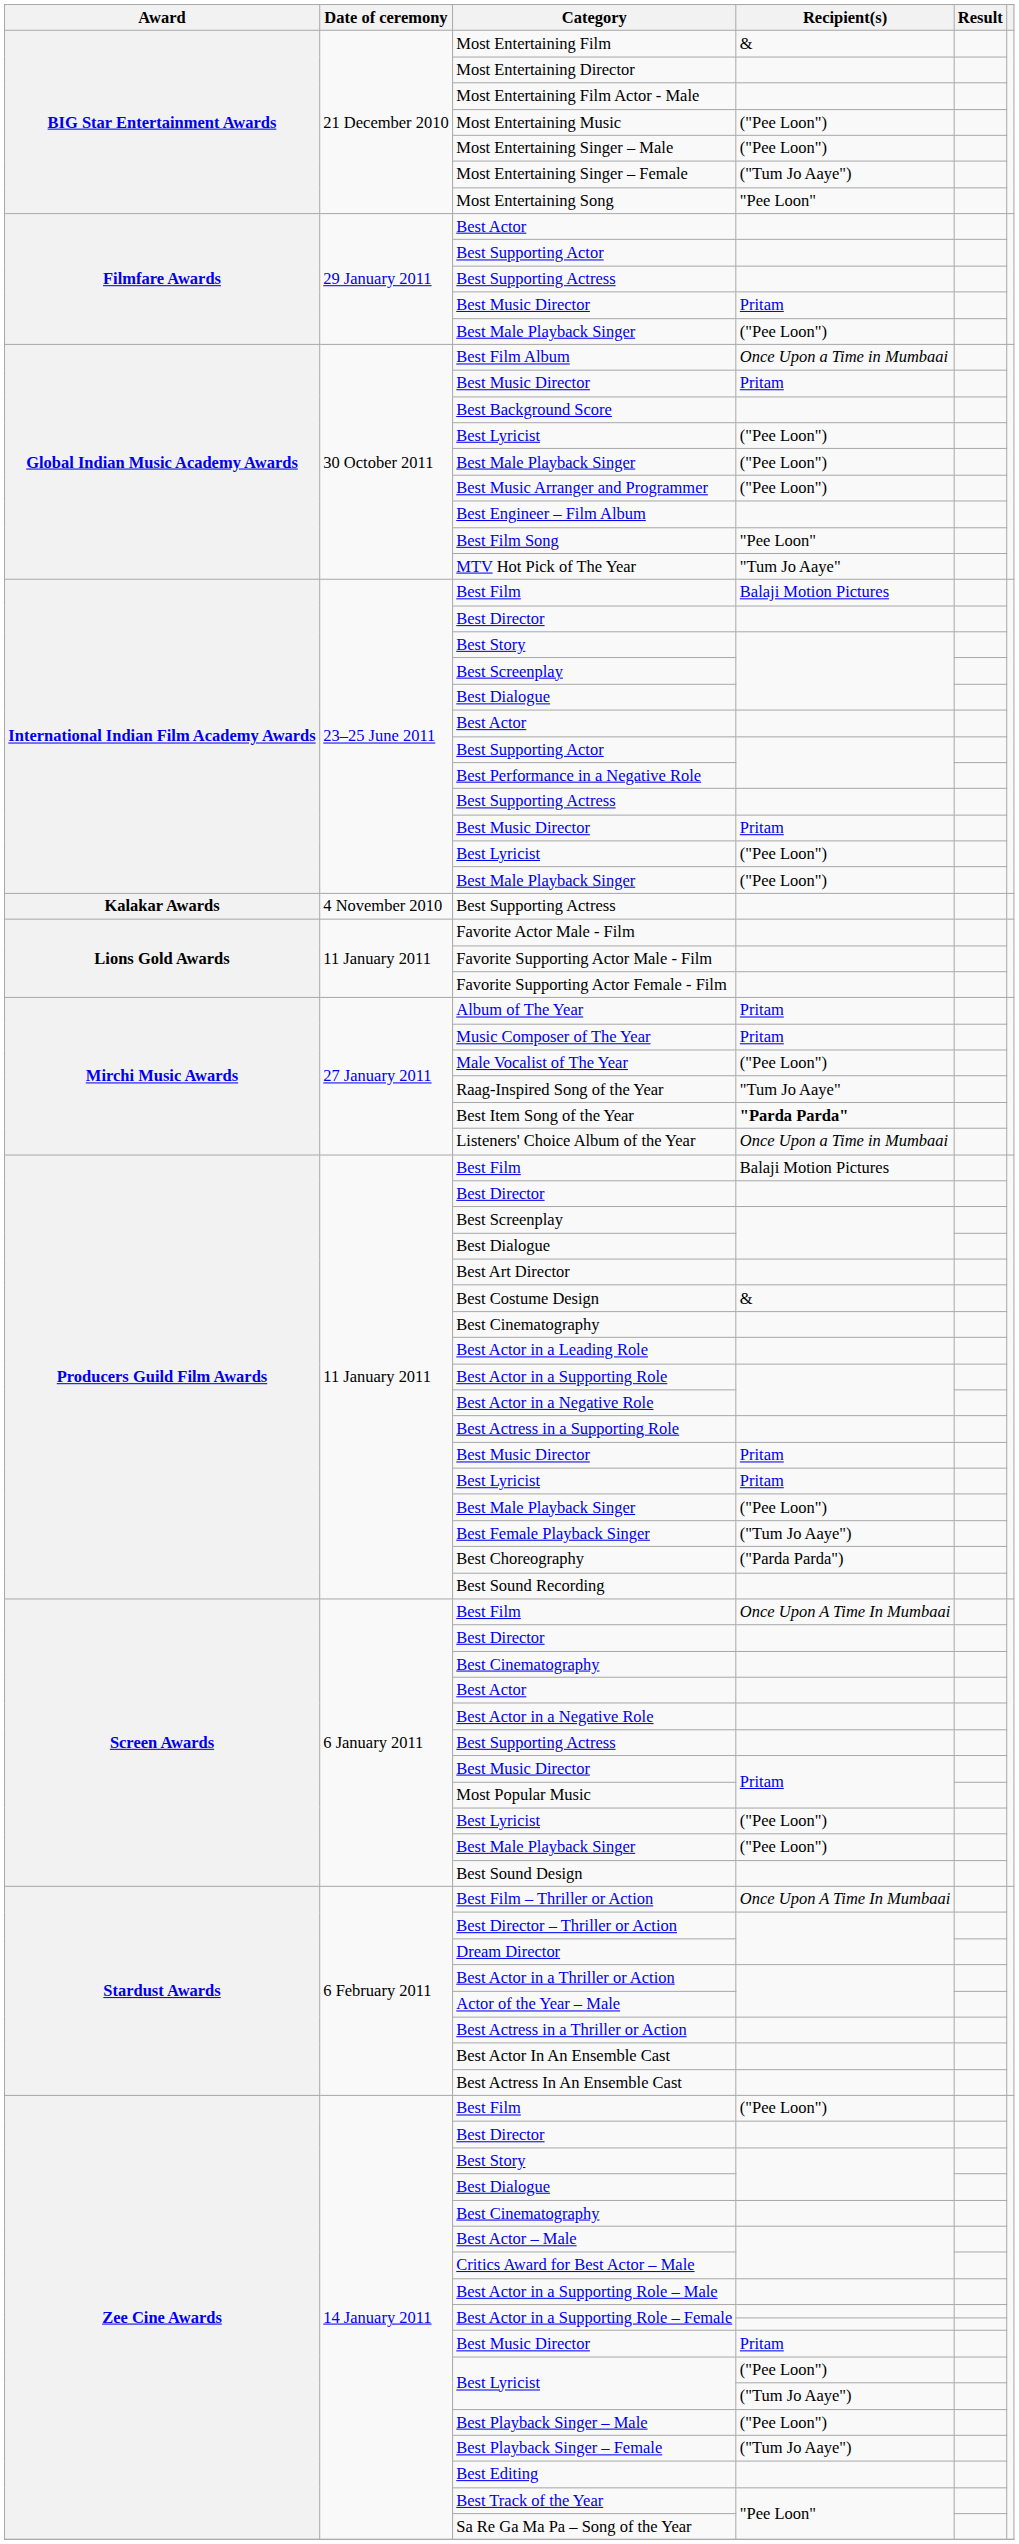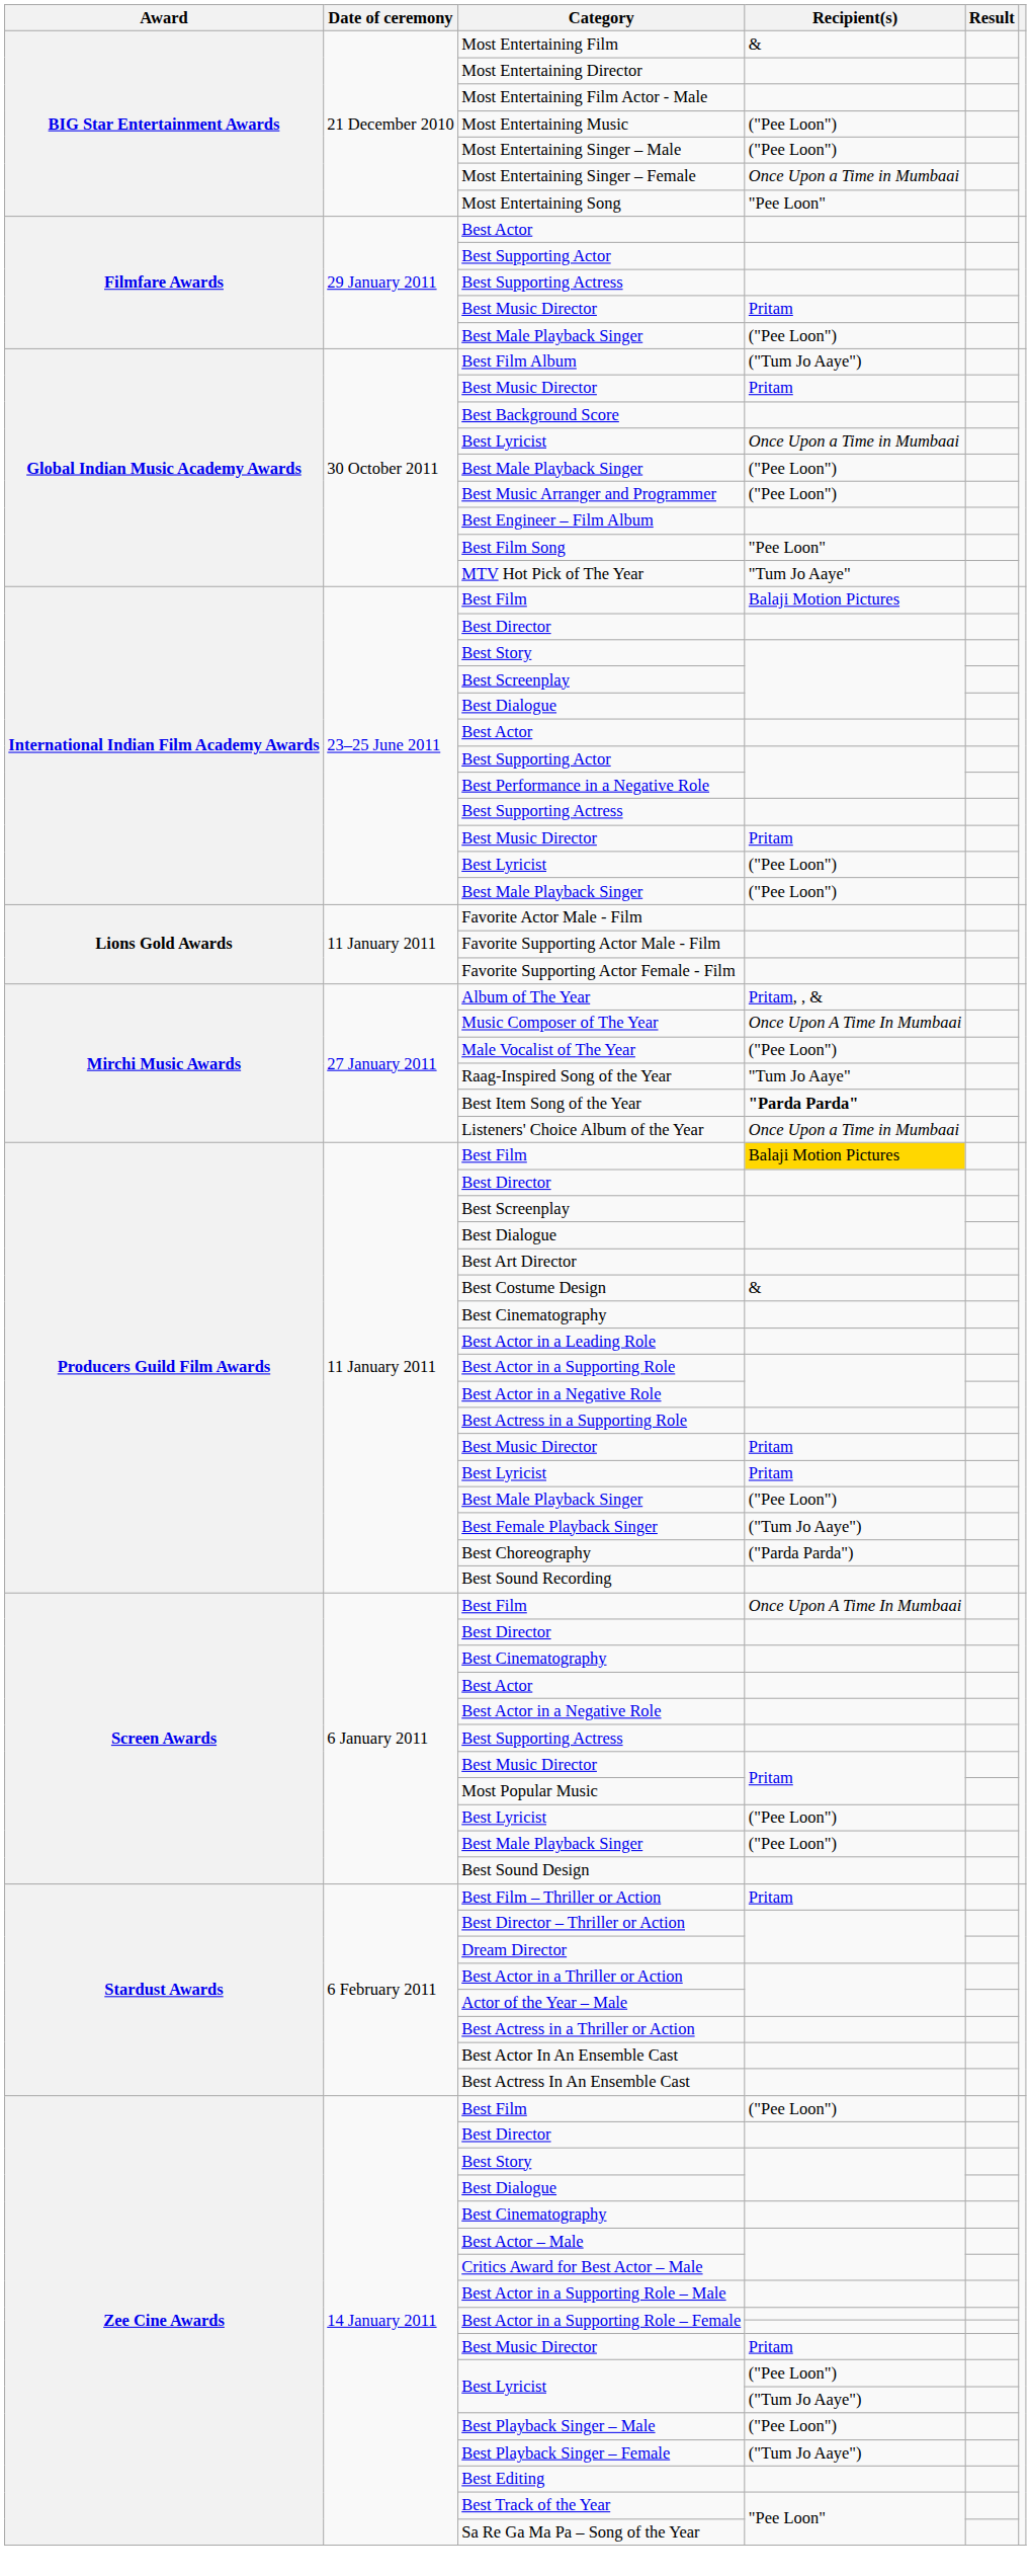 <table class="wikitable plainrowheaders sortable">
 <tr>
 <th scope="col">Award</th>
 <th scope="col">Date of ceremony</th>
 <th scope="col">Category</th>
 <th scope="col">Recipient(s)</th>
 <th scope="col" class="unsortable">Result</th>
 <th scope="col" class="unsortable"></th>
 </tr>
 <tr>
 <th scope="row" rowspan="7"><a href='#'>BIG Star Entertainment Awards</a></th>
 <td rowspan="7">21 December 2010</td>
 <td>Most Entertaining Film</td>
 <td> & </td>
 <td></td>
 <td style="text-align:center;" rowspan="7"></td>
 </tr>
 <tr>
 <td>Most Entertaining Director</td>
 <td></td>
 <td></td>
 </tr>
 <tr>
 <td>Most Entertaining Film Actor - Male</td>
 <td></td>
 <td></td>
 </tr>
 <tr>
 <td>Most Entertaining Music</td>
 <td> ("Pee Loon")</td>
 <td></td>
 </tr>
 <tr>
 <td>Most Entertaining Singer – Male</td>
 <td> ("Pee Loon")</td>
 <td></td>
 </tr>
 <tr>
 <td>Most Entertaining Singer – Female</td>
-<td> ("Tum Jo Aaye")</td>
+<td><em>Once Upon a Time in Mumbaai</em></td>
 <td></td>
 </tr>
 <tr>
 <td>Most Entertaining Song</td>
 <td>"Pee Loon"</td>
 <td></td>
 </tr>
 <tr>
 <th scope="row" rowspan="5"><a href='#'>Filmfare Awards</a></th>
 <td rowspan="5"><a href='#'>29 January 2011</a></td>
 <td><a href='#'>Best Actor</a></td>
 <td></td>
 <td></td>
 <td style="text-align:center;" rowspan="5"></td>
 </tr>
 <tr>
 <td><a href='#'>Best Supporting Actor</a></td>
 <td></td>
 <td></td>
 </tr>
 <tr>
 <td><a href='#'>Best Supporting Actress</a></td>
 <td></td>
 <td></td>
 </tr>
 <tr>
 <td><a href='#'>Best Music Director</a></td>
 <td><a href='#'>Pritam</a></td>
 <td></td>
 </tr>
 <tr>
 <td><a href='#'>Best Male Playback Singer</a></td>
 <td> ("Pee Loon")</td>
 <td></td>
 </tr>
 <tr>
 <th scope="row" rowspan="9"><a href='#'>Global Indian Music Academy Awards</a></th>
 <td rowspan="9">30 October 2011</td>
 <td><a href='#'>Best Film Album</a></td>
-<td><em>Once Upon a Time in Mumbaai</em></td>
+<td> ("Tum Jo Aaye")</td>
 <td></td>
 <td style="text-align:center;" rowspan="9"><br></td>
 </tr>
 <tr>
 <td><a href='#'>Best Music Director</a></td>
 <td><a href='#'>Pritam</a></td>
 <td></td>
 </tr>
 <tr>
 <td><a href='#'>Best Background Score</a></td>
 <td></td>
 <td></td>
 </tr>
 <tr>
 <td><a href='#'>Best Lyricist</a></td>
-<td> ("Pee Loon")</td>
+<td><em>Once Upon a Time in Mumbaai</em></td>
 <td></td>
 </tr>
 <tr>
 <td><a href='#'>Best Male Playback Singer</a></td>
 <td> ("Pee Loon")</td>
 <td></td>
 </tr>
 <tr>
 <td><a href='#'>Best Music Arranger and Programmer</a></td>
 <td> ("Pee Loon")</td>
 <td></td>
 </tr>
 <tr>
 <td><a href='#'>Best Engineer – Film Album</a></td>
 <td></td>
 <td></td>
 </tr>
 <tr>
 <td><a href='#'>Best Film Song</a></td>
 <td>"Pee Loon"</td>
 <td></td>
 </tr>
 <tr>
 <td><a href='#'>MTV</a> Hot Pick of The Year</td>
 <td>"Tum Jo Aaye"</td>
 <td></td>
 </tr>
 <tr>
 <th scope="row" rowspan="12"><a href='#'>International Indian Film Academy Awards</a></th>
 <td rowspan="12"><a href='#'>23–25 June 2011</a></td>
 <td><a href='#'>Best Film</a></td>
 <td><a href='#'>Balaji Motion Pictures</a></td>
 <td></td>
 <td style="text-align:center;" rowspan="12"><br></td>
 </tr>
 <tr>
 <td><a href='#'>Best Director</a></td>
 <td></td>
 <td></td>
 </tr>
 <tr>
 <td><a href='#'>Best Story</a></td>
 <td rowspan="3"></td>
 <td></td>
 </tr>
 <tr>
 <td><a href='#'>Best Screenplay</a></td>
 <td></td>
 </tr>
 <tr>
 <td><a href='#'>Best Dialogue</a></td>
 <td></td>
 </tr>
 <tr>
 <td><a href='#'>Best Actor</a></td>
 <td></td>
 <td></td>
 </tr>
 <tr>
 <td><a href='#'>Best Supporting Actor</a></td>
 <td rowspan="2"></td>
 <td></td>
 </tr>
 <tr>
 <td><a href='#'>Best Performance in a Negative Role</a></td>
 <td></td>
 </tr>
 <tr>
 <td><a href='#'>Best Supporting Actress</a></td>
 <td></td>
 <td></td>
 </tr>
 <tr>
 <td><a href='#'>Best Music Director</a></td>
 <td><a href='#'>Pritam</a></td>
 <td></td>
 </tr>
 <tr>
 <td><a href='#'>Best Lyricist</a></td>
 <td> ("Pee Loon")</td>
 <td></td>
 </tr>
 <tr>
 <td><a href='#'>Best Male Playback Singer</a></td>
 <td> ("Pee Loon")</td>
 <td></td>
 </tr>
 <tr>
-<th scope="row">Kalakar Awards</th>
-<td>4 November 2010</td>
-<td>Best Supporting Actress</td>
-<td></td>
-<td></td>
-<td style="text-align:center;"></td>
-</tr>
-<tr>
 <th scope="row" rowspan="3">Lions Gold Awards</th>
 <td rowspan="3">11 January 2011</td>
 <td>Favorite Actor Male - Film</td>
 <td></td>
 <td></td>
 <td style="text-align:center;" rowspan="3"></td>
 </tr>
 <tr>
 <td>Favorite Supporting Actor Male - Film</td>
 <td></td>
 <td></td>
 </tr>
 <tr>
 <td>Favorite Supporting Actor Female - Film</td>
 <td></td>
 <td></td>
 </tr>
 <tr>
 <th scope="row" rowspan="6"><a href='#'>Mirchi Music Awards</a></th>
 <td rowspan="6"><a href='#'>27 January 2011</a></td>
 <td><a href='#'>Album of The Year</a></td>
-<td><a href='#'>Pritam</a></td>
+<td><a href='#'>Pritam</a>, ,  & </td>
 <td></td>
 <td style="text-align:center;" rowspan="6"><br></td>
 </tr>
 <tr>
 <td><a href='#'>Music Composer of The Year</a></td>
-<td><a href='#'>Pritam</a></td>
+<td><em>Once Upon A Time In Mumbaai</em></td>
 <td></td>
 </tr>
 <tr>
 <td><a href='#'>Male Vocalist of The Year</a></td>
 <td> ("Pee Loon")</td>
 <td></td>
 </tr>
 <tr>
 <td>Raag-Inspired Song of the Year</td>
 <td>"Tum Jo Aaye"</td>
 <td></td>
 </tr>
 <tr>
 <td>Best Item Song of the Year</td>
 <td><strong>"Parda Parda"</strong></td>
 <td></td>
 </tr>
 <tr>
 <td>Listeners' Choice Album of the Year</td>
 <td><em>Once Upon a Time in Mumbaai</em></td>
 <td></td>
 </tr>
 <tr>
 <th scope="row" rowspan="17"><a href='#'>Producers Guild Film Awards</a> </th>
 <td rowspan="17">11 January 2011</td>
 <td><a href='#'>Best Film</a></td>
-<td>Balaji Motion Pictures</td>
+<td style="background: gold;">Balaji Motion Pictures</td>
 <td></td>
 <td style="text-align:center;" rowspan="17"><br></td>
 </tr>
 <tr>
 <td><a href='#'>Best Director</a></td>
 <td></td>
 <td></td>
 </tr>
 <tr>
 <td>Best Screenplay</td>
 <td rowspan="2"></td>
 <td></td>
 </tr>
 <tr>
 <td>Best Dialogue</td>
 <td></td>
 </tr>
 <tr>
 <td>Best Art Director</td>
 <td></td>
 <td></td>
 </tr>
 <tr>
 <td>Best Costume Design</td>
 <td> & </td>
 <td></td>
 </tr>
 <tr>
 <td>Best Cinematography</td>
 <td></td>
 <td></td>
 </tr>
 <tr>
 <td><a href='#'>Best Actor in a Leading Role</a></td>
 <td></td>
 <td></td>
 </tr>
 <tr>
 <td><a href='#'>Best Actor in a Supporting Role</a></td>
 <td rowspan="2"></td>
 <td></td>
 </tr>
 <tr>
 <td><a href='#'>Best Actor in a Negative Role</a></td>
 <td></td>
 </tr>
 <tr>
 <td><a href='#'>Best Actress in a Supporting Role</a></td>
 <td></td>
 <td></td>
 </tr>
 <tr>
 <td><a href='#'>Best Music Director</a></td>
 <td><a href='#'>Pritam</a></td>
 <td></td>
 </tr>
 <tr>
 <td><a href='#'>Best Lyricist</a></td>
 <td><a href='#'>Pritam</a></td>
 <td></td>
 </tr>
 <tr>
 <td><a href='#'>Best Male Playback Singer</a></td>
 <td> ("Pee Loon")</td>
 <td></td>
 </tr>
 <tr>
 <td><a href='#'>Best Female Playback Singer</a></td>
 <td> ("Tum Jo Aaye")</td>
 <td></td>
 </tr>
 <tr>
 <td>Best Choreography</td>
 <td> ("Parda Parda")</td>
 <td></td>
 </tr>
 <tr>
 <td>Best Sound Recording</td>
 <td></td>
 <td></td>
 </tr>
 <tr>
 <th scope="row" rowspan="11"><a href='#'>Screen Awards</a></th>
 <td rowspan="11">6 January 2011</td>
 <td><a href='#'>Best Film</a></td>
 <td><em>Once Upon A Time In Mumbaai</em></td>
 <td></td>
 <td style="text-align:center;" rowspan="11"><br></td>
 </tr>
 <tr>
 <td><a href='#'>Best Director</a></td>
 <td></td>
 <td></td>
 </tr>
 <tr>
 <td><a href='#'>Best Cinematography</a></td>
 <td></td>
 <td></td>
 </tr>
 <tr>
 <td><a href='#'>Best Actor</a></td>
 <td></td>
 <td></td>
 </tr>
 <tr>
 <td><a href='#'>Best Actor in a Negative Role</a></td>
 <td></td>
 <td></td>
 </tr>
 <tr>
 <td><a href='#'>Best Supporting Actress</a></td>
 <td></td>
 <td></td>
 </tr>
 <tr>
 <td><a href='#'>Best Music Director</a></td>
 <td rowspan="2"><a href='#'>Pritam</a></td>
 <td></td>
 </tr>
 <tr>
 <td>Most Popular Music</td>
 <td></td>
 </tr>
 <tr>
 <td><a href='#'>Best Lyricist</a></td>
 <td> ("Pee Loon")</td>
 <td></td>
 </tr>
 <tr>
 <td><a href='#'>Best Male Playback Singer</a></td>
 <td> ("Pee Loon")</td>
 <td></td>
 </tr>
 <tr>
 <td>Best Sound Design</td>
 <td></td>
 <td></td>
 </tr>
 <tr>
 <th scope="row" rowspan="8"><a href='#'>Stardust Awards</a></th>
 <td rowspan="8">6 February 2011</td>
 <td><a href='#'>Best Film – Thriller or Action</a></td>
-<td><em>Once Upon A Time In Mumbaai</em></td>
+<td><a href='#'>Pritam</a></td>
 <td></td>
 <td style="text-align:center;" rowspan="8"><br></td>
 </tr>
 <tr>
 <td><a href='#'>Best Director – Thriller or Action</a></td>
 <td rowspan="2"></td>
 <td></td>
 </tr>
 <tr>
 <td><a href='#'>Dream Director</a></td>
 <td></td>
 </tr>
 <tr>
 <td><a href='#'>Best Actor in a Thriller or Action</a></td>
 <td rowspan="2"></td>
 <td></td>
 </tr>
 <tr>
 <td><a href='#'>Actor of the Year – Male</a></td>
 <td></td>
 </tr>
 <tr>
 <td><a href='#'>Best Actress in a Thriller or Action</a></td>
 <td></td>
 <td></td>
 </tr>
 <tr>
 <td>Best Actor In An Ensemble Cast</td>
 <td></td>
 <td></td>
 </tr>
 <tr>
 <td>Best Actress In An Ensemble Cast</td>
 <td></td>
 <td></td>
 </tr>
 <tr>
 <th scope="row" rowspan="18"><a href='#'>Zee Cine Awards</a></th>
 <td rowspan="18"><a href='#'>14 January 2011</a></td>
 <td><a href='#'>Best Film</a></td>
 <td> ("Pee Loon")</td>
 <td></td>
 <td style="text-align:center;" rowspan="18"><br></td>
 </tr>
 <tr>
 <td><a href='#'>Best Director</a></td>
 <td></td>
 <td></td>
 </tr>
 <tr>
 <td><a href='#'>Best Story</a></td>
 <td rowspan="2"></td>
 <td></td>
 </tr>
 <tr>
 <td><a href='#'>Best Dialogue</a></td>
 <td></td>
 </tr>
 <tr>
 <td><a href='#'>Best Cinematography</a></td>
 <td></td>
 <td></td>
 </tr>
 <tr>
 <td><a href='#'>Best Actor – Male</a></td>
 <td rowspan="2"></td>
 <td></td>
 </tr>
 <tr>
 <td><a href='#'>Critics Award for Best Actor – Male</a></td>
 <td></td>
 </tr>
 <tr>
 <td><a href='#'>Best Actor in a Supporting Role – Male</a></td>
 <td></td>
 <td></td>
 </tr>
 <tr>
 <td rowspan="2"><a href='#'>Best Actor in a Supporting Role – Female</a></td>
 <td></td>
 <td></td>
 </tr>
 <tr>
 <td></td>
 <td></td>
 </tr>
 <tr>
 <td><a href='#'>Best Music Director</a></td>
 <td><a href='#'>Pritam</a></td>
 <td></td>
 </tr>
 <tr>
 <td rowspan="2"><a href='#'>Best Lyricist</a></td>
 <td> ("Pee Loon")</td>
 <td></td>
 </tr>
 <tr>
 <td> ("Tum Jo Aaye")</td>
 <td></td>
 </tr>
 <tr>
 <td><a href='#'>Best Playback Singer – Male</a></td>
 <td> ("Pee Loon")</td>
 <td></td>
 </tr>
 <tr>
 <td><a href='#'>Best Playback Singer – Female</a></td>
 <td> ("Tum Jo Aaye")</td>
 <td></td>
 </tr>
 <tr>
 <td><a href='#'>Best Editing</a></td>
 <td></td>
 <td></td>
 </tr>
 <tr>
 <td><a href='#'>Best Track of the Year</a></td>
 <td rowspan="2">"Pee Loon"</td>
 <td></td>
 </tr>
 <tr>
 <td>Sa Re Ga Ma Pa – Song of the Year</td>
 <td></td>
 </tr>
 <tr>
 </tr>
 </table>
